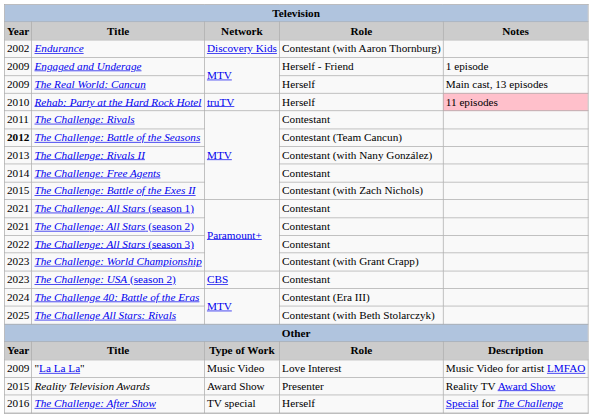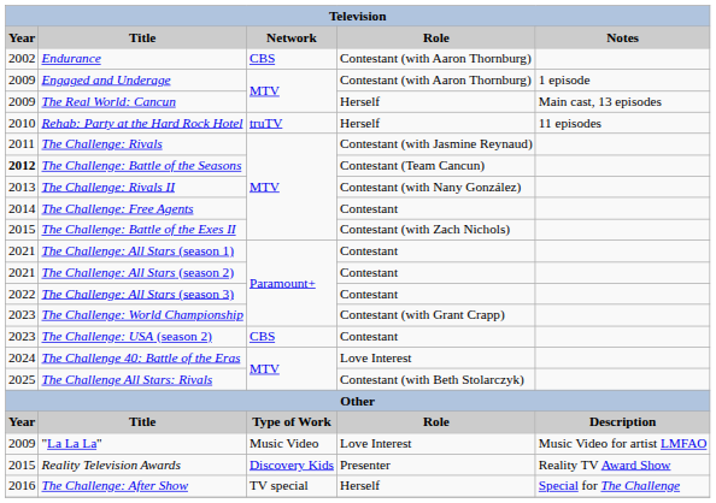 <table class="wikitable">
 <tr align="center">
 <th colspan=5 style="background:#B0C4DE;">Television</th>
 </tr>
 <tr align="center">
 <th style="background: #CCCCCC;">Year</th>
 <th style="background: #CCCCCC;">Title</th>
 <th style="background: #CCCCCC;">Network</th>
 <th style="background: #CCCCCC;">Role</th>
 <th style="background: #CCCCCC;">Notes</th>
 </tr>
 <tr>
 <td>2002</td>
 <td><em><a href='#'>Endurance</a></em></td>
-<td><a href='#'>Discovery Kids</a></td>
+<td><a href='#'>CBS</a></td>
 <td>Contestant (with Aaron Thornburg)</td>
 <td></td>
 </tr>
 <tr>
 <td>2009</td>
 <td><em><a href='#'>Engaged and Underage</a></em></td>
 <td rowspan="2"><a href='#'>MTV</a></td>
-<td>Herself - Friend</td>
+<td>Contestant (with Aaron Thornburg)</td>
 <td>1 episode</td>
 </tr>
 <tr>
 <td>2009</td>
 <td><em><a href='#'>The Real World: Cancun</a></em></td>
 <td>Herself</td>
 <td>Main cast, 13 episodes</td>
 </tr>
 <tr>
 <td>2010</td>
 <td><em><a href='#'>Rehab: Party at the Hard Rock Hotel</a></em></td>
 <td><a href='#'>truTV</a></td>
 <td>Herself</td>
-<td style="background: pink;">11 episodes</td>
+<td>11 episodes</td>
 </tr>
 <tr>
 <td>2011</td>
 <td><em><a href='#'>The Challenge: Rivals</a></em></td>
 <td rowspan="5"><a href='#'>MTV</a></td>
-<td>Contestant</td>
+<td>Contestant (with Jasmine Reynaud)</td>
 <td></td>
 </tr>
 <tr>
 <td><strong>2012</strong></td>
 <td><em><a href='#'>The Challenge: Battle of the Seasons</a></em></td>
 <td>Contestant (Team Cancun)</td>
 <td></td>
 </tr>
 <tr>
 <td>2013</td>
 <td><em><a href='#'>The Challenge: Rivals II</a></em></td>
 <td>Contestant (with Nany González)</td>
 <td></td>
 </tr>
 <tr>
 <td>2014</td>
 <td><em><a href='#'>The Challenge: Free Agents</a></em></td>
 <td>Contestant</td>
 <td></td>
 </tr>
 <tr>
 <td>2015</td>
 <td><em><a href='#'>The Challenge: Battle of the Exes II</a></em></td>
 <td>Contestant (with Zach Nichols)</td>
 <td></td>
 </tr>
 <tr>
 <td>2021</td>
 <td><a href='#'><em>The Challenge: All Stars</em> (season 1)</a></td>
 <td rowspan="4"><a href='#'>Paramount+</a></td>
 <td>Contestant</td>
 <td></td>
 </tr>
 <tr>
 <td>2021</td>
 <td><a href='#'><em>The Challenge: All Stars</em> (season 2)</a></td>
 <td>Contestant</td>
 <td></td>
 </tr>
 <tr>
 <td>2022</td>
 <td><a href='#'><em>The Challenge: All Stars</em> (season 3)</a></td>
 <td>Contestant</td>
 <td></td>
 </tr>
 <tr>
 <td>2023</td>
 <td><em><a href='#'>The Challenge: World Championship</a></em></td>
 <td>Contestant (with Grant Crapp)</td>
 <td></td>
 </tr>
 <tr>
 <td>2023</td>
 <td><a href='#'><em>The Challenge: USA</em> (season 2)</a></td>
 <td><a href='#'>CBS</a></td>
 <td>Contestant</td>
 <td></td>
 </tr>
 <tr>
 <td>2024</td>
 <td><em><a href='#'>The Challenge 40: Battle of the Eras</a></em></td>
 <td rowspan="2"><a href='#'>MTV</a></td>
-<td>Contestant (Era III)</td>
+<td>Love Interest</td>
 <td></td>
 </tr>
 <tr>
 <td>2025</td>
 <td><em><a href='#'>The Challenge All Stars: Rivals</a></em></td>
 <td>Contestant (with Beth Stolarczyk)</td>
 <td></td>
 </tr>
 <tr align="center">
 <th colspan=5 style="background:#B0C4DE;">Other</th>
 </tr>
 <tr align="center">
 <th style="background: #CCCCCC;">Year</th>
 <th style="background: #CCCCCC;">Title</th>
 <th style="background: #CCCCCC;">Type of Work</th>
 <th style="background: #CCCCCC;">Role</th>
 <th style="background: #CCCCCC;">Description</th>
 </tr>
 <tr>
 <td>2009</td>
 <td>"<a href='#'>La La La</a>"</td>
 <td>Music Video</td>
 <td>Love Interest</td>
 <td>Music Video for artist <a href='#'>LMFAO</a></td>
 </tr>
 <tr>
 <td>2015</td>
 <td><em>Reality Television Awards</em></td>
-<td>Award Show</td>
+<td><a href='#'>Discovery Kids</a></td>
 <td>Presenter</td>
 <td>Reality TV <a href='#'>Award Show</a></td>
 </tr>
 <tr>
 <td>2016</td>
 <td><em><a href='#'>The Challenge: After Show</a></em></td>
 <td>TV special</td>
 <td>Herself</td>
 <td><a href='#'>Special</a> for <em><a href='#'>The Challenge</a></em></td>
 </tr>
 <tr>
 </tr>
 </table>
